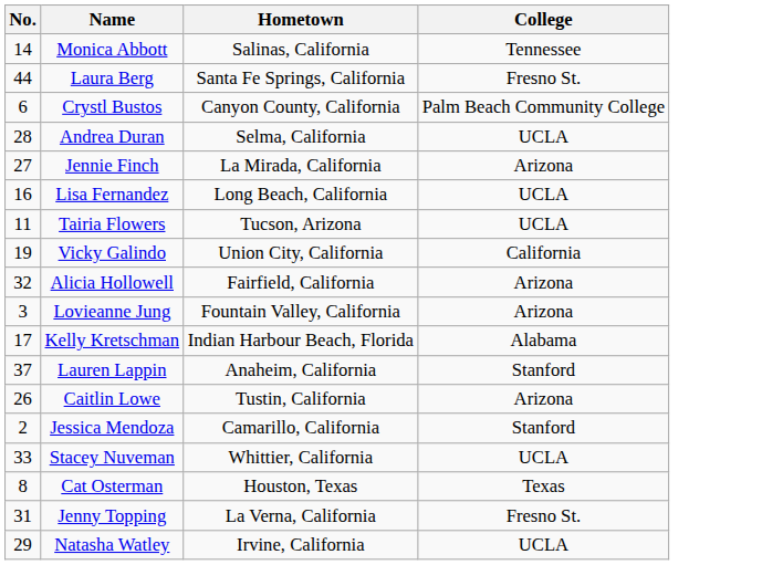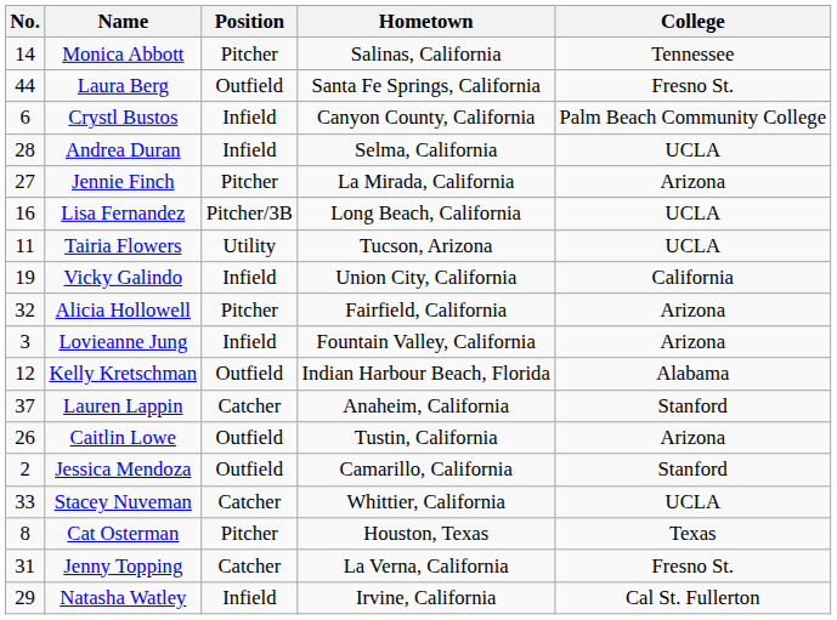 <table class="wikitable sortable" style="text-align:center;">
 <tr USA National Softball Team Roster>
 <th>No.</th>
 <th>Name</th>
+<th>Position</th>
 <th>Hometown</th>
 <th>College</th>
 </tr>
 <tr>
 <td>14</td>
 <td><a href='#'>Monica Abbott</a></td>
+<td>Pitcher</td>
 <td>Salinas, California</td>
 <td>Tennessee</td>
 </tr>
 <tr>
 <td>44</td>
 <td><a href='#'>Laura Berg</a></td>
+<td>Outfield</td>
 <td>Santa Fe Springs, California</td>
 <td>Fresno St.</td>
 </tr>
 <tr>
 <td>6</td>
 <td><a href='#'>Crystl Bustos</a></td>
+<td>Infield</td>
 <td>Canyon County, California</td>
 <td>Palm Beach Community College</td>
 </tr>
 <tr>
 <td>28</td>
 <td><a href='#'>Andrea Duran</a></td>
+<td>Infield</td>
 <td>Selma, California</td>
 <td>UCLA</td>
 </tr>
 <tr>
 <td>27</td>
 <td><a href='#'>Jennie Finch</a></td>
+<td>Pitcher</td>
 <td>La Mirada, California</td>
 <td>Arizona</td>
 </tr>
 <tr>
 <td>16</td>
 <td><a href='#'>Lisa Fernandez</a></td>
+<td>Pitcher/3B</td>
 <td>Long Beach, California</td>
 <td>UCLA</td>
 </tr>
 <tr>
 <td>11</td>
 <td><a href='#'>Tairia Flowers</a></td>
+<td>Utility</td>
 <td>Tucson, Arizona</td>
 <td>UCLA</td>
 </tr>
 <tr>
 <td>19</td>
 <td><a href='#'>Vicky Galindo</a></td>
+<td>Infield</td>
 <td>Union City, California</td>
 <td>California</td>
 </tr>
 <tr>
 <td>32</td>
 <td><a href='#'>Alicia Hollowell</a></td>
+<td>Pitcher</td>
 <td>Fairfield, California</td>
 <td>Arizona</td>
 </tr>
 <tr>
 <td>3</td>
 <td><a href='#'>Lovieanne Jung</a></td>
+<td>Infield</td>
 <td>Fountain Valley, California</td>
 <td>Arizona</td>
 </tr>
 <tr>
-<td>17</td>
+<td>12</td>
 <td><a href='#'>Kelly Kretschman</a></td>
+<td>Outfield</td>
 <td>Indian Harbour Beach, Florida</td>
 <td>Alabama</td>
 </tr>
 <tr>
 <td>37</td>
 <td><a href='#'>Lauren Lappin</a></td>
+<td>Catcher</td>
 <td>Anaheim, California</td>
 <td>Stanford</td>
 </tr>
 <tr>
 <td>26</td>
 <td><a href='#'>Caitlin Lowe</a></td>
+<td>Outfield</td>
 <td>Tustin, California</td>
 <td>Arizona</td>
 </tr>
 <tr>
 <td>2</td>
 <td><a href='#'>Jessica Mendoza</a></td>
+<td>Outfield</td>
 <td>Camarillo, California</td>
 <td>Stanford</td>
 </tr>
 <tr>
 <td>33</td>
 <td><a href='#'>Stacey Nuveman</a></td>
+<td>Catcher</td>
 <td>Whittier, California</td>
 <td>UCLA</td>
 </tr>
 <tr>
 <td>8</td>
 <td><a href='#'>Cat Osterman</a></td>
+<td>Pitcher</td>
 <td>Houston, Texas</td>
 <td>Texas</td>
 </tr>
 <tr>
 <td>31</td>
 <td><a href='#'>Jenny Topping</a></td>
+<td>Catcher</td>
 <td>La Verna, California</td>
 <td>Fresno St.</td>
 </tr>
 <tr>
 <td>29</td>
 <td><a href='#'>Natasha Watley</a></td>
+<td>Infield</td>
 <td>Irvine, California</td>
-<td>UCLA</td>
+<td>Cal St. Fullerton</td>
 </tr>
 </table>
